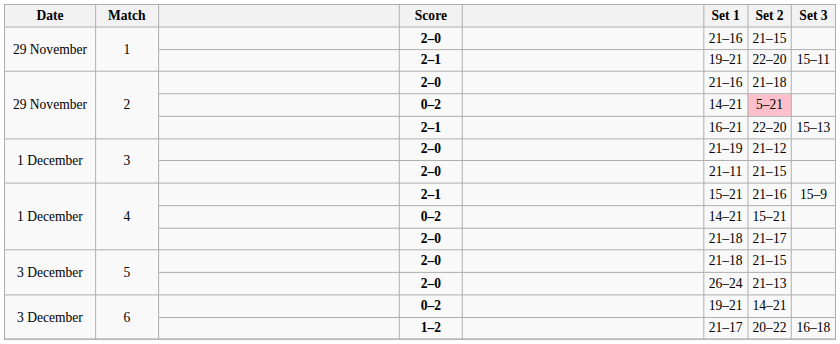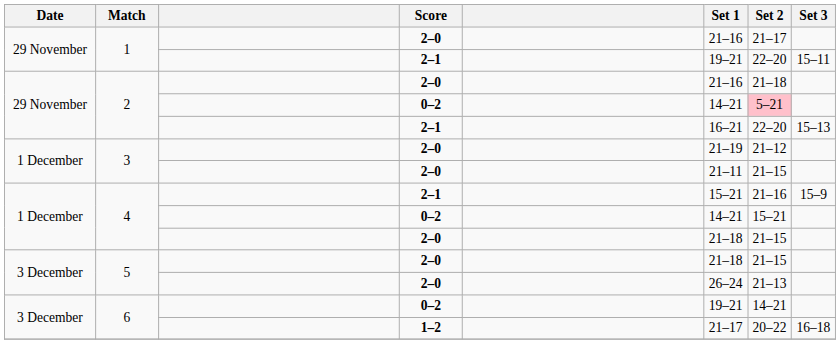 <table class="wikitable" style="text-align: center; font-size:90% ">
 <tr>
 <th width="90">Date</th>
 <th width="60">Match</th>
 <th align="right" width="250"></th>
 <th width="60">Score</th>
 <th align="left" width="250"></th>
 <th width="40">Set 1</th>
 <th width="40">Set 2</th>
 <th width="40">Set 3</th>
 </tr>
 <tr>
 <td rowspan=2>29 November</td>
 <td rowspan=2>1</td>
 <td align=left><strong></strong></td>
 <td align=center><strong>2–0</strong></td>
 <td align=left></td>
 <td>21–16</td>
-<td>21–15</td>
+<td>21–17</td>
 <td></td>
 </tr>
 <tr>
 <td align=left><strong></strong></td>
 <td align=center><strong>2–1</strong></td>
 <td align=left></td>
 <td>19–21</td>
 <td>22–20</td>
 <td>15–11</td>
 </tr>
 <tr>
 <td rowspan=3>29 November</td>
 <td rowspan=3>2</td>
 <td align=left><strong></strong></td>
 <td align=center><strong>2–0</strong></td>
 <td align=left></td>
 <td>21–16</td>
 <td>21–18</td>
 <td></td>
 </tr>
 <tr>
 <td align=left></td>
 <td align=center><strong>0–2</strong></td>
 <td align=left><strong></strong></td>
 <td>14–21</td>
 <td style="background: pink;">5–21</td>
 <td></td>
 </tr>
 <tr>
 <td align=left><strong></strong></td>
 <td align=center><strong>2–1</strong></td>
 <td align=left></td>
 <td>16–21</td>
 <td>22–20</td>
 <td>15–13</td>
 </tr>
 <tr>
 <td rowspan=2>1 December</td>
 <td rowspan=2>3</td>
 <td align=left><strong></strong></td>
 <td align=center><strong>2–0</strong></td>
 <td align=left></td>
 <td>21–19</td>
 <td>21–12</td>
 <td></td>
 </tr>
 <tr>
 <td align=left><strong></strong></td>
 <td align=center><strong>2–0</strong></td>
 <td align=left></td>
 <td>21–11</td>
 <td>21–15</td>
 <td></td>
 </tr>
 <tr>
 <td rowspan=3>1 December</td>
 <td rowspan=3>4</td>
 <td align=left><strong></strong></td>
 <td align=center><strong>2–1</strong></td>
 <td align=left></td>
 <td>15–21</td>
 <td>21–16</td>
 <td>15–9</td>
 </tr>
 <tr>
 <td align=left></td>
 <td align=center><strong>0–2</strong></td>
 <td align=left><strong></strong></td>
 <td>14–21</td>
 <td>15–21</td>
 <td></td>
 </tr>
 <tr>
 <td align=left><strong></strong></td>
 <td align=center><strong>2–0</strong></td>
 <td align=left></td>
 <td>21–18</td>
-<td>21–17</td>
+<td>21–15</td>
 <td></td>
 </tr>
 <tr>
 <td rowspan=2>3 December</td>
 <td rowspan=2>5</td>
 <td align=left><strong></strong></td>
 <td align=center><strong>2–0</strong></td>
 <td align=left></td>
 <td>21–18</td>
 <td>21–15</td>
 <td></td>
 </tr>
 <tr>
 <td align=left><strong></strong></td>
 <td align=center><strong>2–0</strong></td>
 <td align=left></td>
 <td>26–24</td>
 <td>21–13</td>
 <td></td>
 </tr>
 <tr>
 <td rowspan=2>3 December</td>
 <td rowspan=2>6</td>
 <td align=left></td>
 <td align=center><strong>0–2</strong></td>
 <td align=left><strong></strong></td>
 <td>19–21</td>
 <td>14–21</td>
 <td></td>
 </tr>
 <tr>
 <td align=left></td>
 <td align=center><strong>1–2</strong></td>
 <td align=left><strong></strong></td>
 <td>21–17</td>
 <td>20–22</td>
 <td>16–18</td>
 </tr>
 <tr>
 </tr>
 </table>
